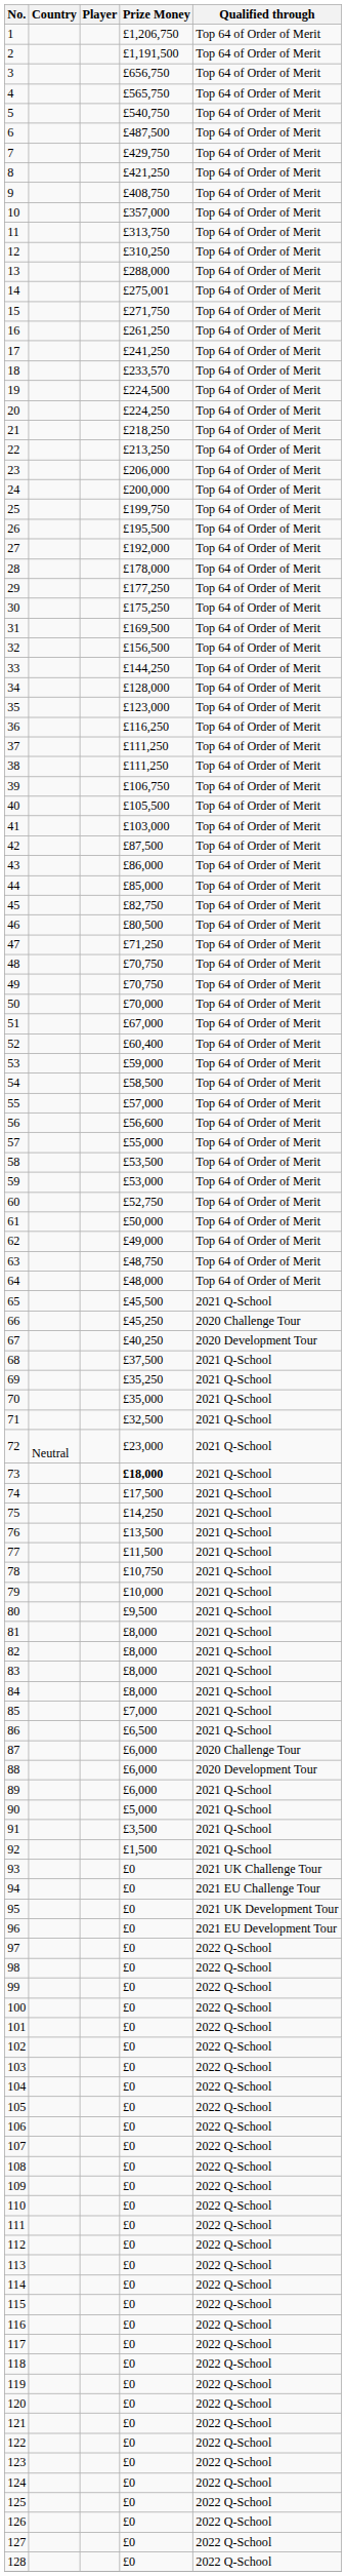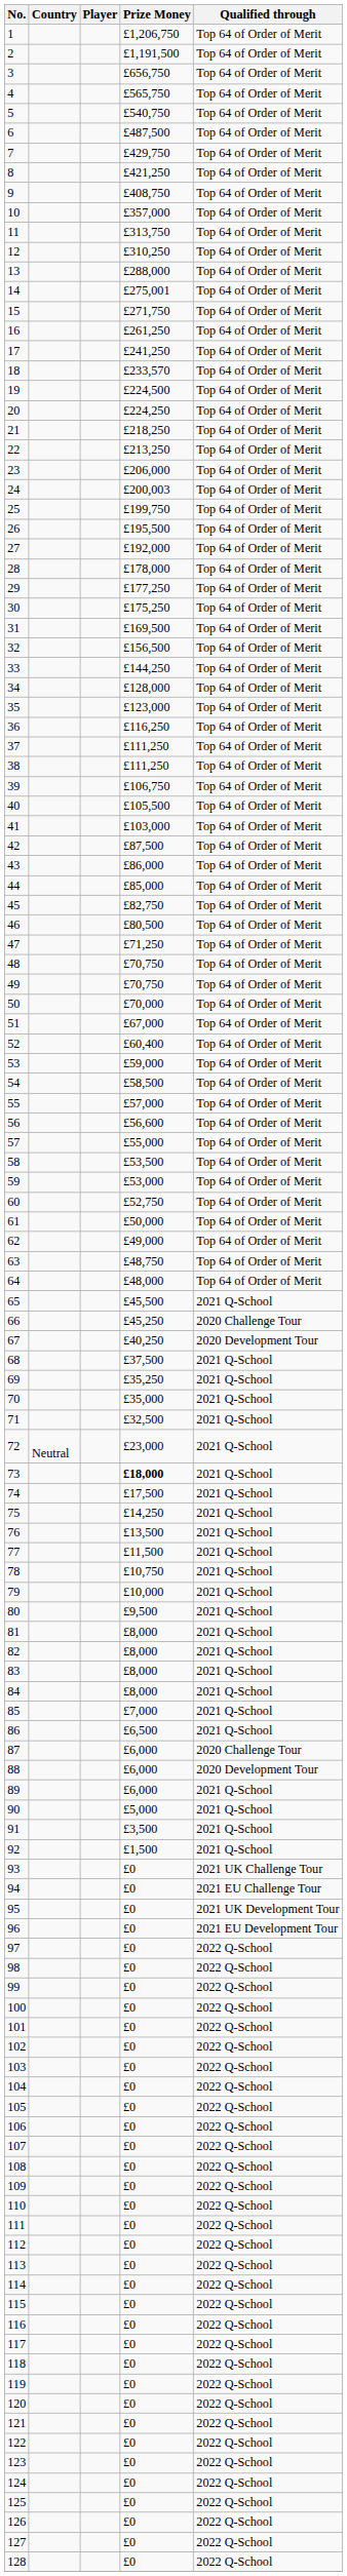 <table class="wikitable sortable">
 <tr>
 <th>No.</th>
 <th>Country</th>
 <th>Player</th>
 <th>Prize Money</th>
 <th>Qualified through</th>
 </tr>
 <tr>
 <td>1</td>
 <td align=left></td>
 <td></td>
 <td>£1,206,750</td>
 <td>Top 64 of Order of Merit</td>
 </tr>
 <tr>
 <td>2</td>
 <td align=left></td>
 <td></td>
 <td>£1,191,500</td>
 <td>Top 64 of Order of Merit</td>
 </tr>
 <tr>
 <td>3</td>
 <td align=left></td>
 <td></td>
 <td>£656,750</td>
 <td>Top 64 of Order of Merit</td>
 </tr>
 <tr>
 <td>4</td>
 <td align=left></td>
 <td></td>
 <td>£565,750</td>
 <td>Top 64 of Order of Merit</td>
 </tr>
 <tr>
 <td>5</td>
 <td align=left></td>
 <td></td>
 <td>£540,750</td>
 <td>Top 64 of Order of Merit</td>
 </tr>
 <tr>
 <td>6</td>
 <td align=left></td>
 <td></td>
 <td>£487,500</td>
 <td>Top 64 of Order of Merit</td>
 </tr>
 <tr>
 <td>7</td>
 <td align=left></td>
 <td></td>
 <td>£429,750</td>
 <td>Top 64 of Order of Merit</td>
 </tr>
 <tr>
 <td>8</td>
 <td align=left></td>
 <td></td>
 <td>£421,250</td>
 <td>Top 64 of Order of Merit</td>
 </tr>
 <tr>
 <td>9</td>
 <td align=left></td>
 <td></td>
 <td>£408,750</td>
 <td>Top 64 of Order of Merit</td>
 </tr>
 <tr>
 <td>10</td>
 <td align=left></td>
 <td></td>
 <td>£357,000</td>
 <td>Top 64 of Order of Merit</td>
 </tr>
 <tr>
 <td>11</td>
 <td align=left></td>
 <td></td>
 <td>£313,750</td>
 <td>Top 64 of Order of Merit</td>
 </tr>
 <tr>
 <td>12</td>
 <td align=left></td>
 <td></td>
 <td>£310,250</td>
 <td>Top 64 of Order of Merit</td>
 </tr>
 <tr>
 <td>13</td>
 <td align=left></td>
 <td></td>
 <td>£288,000</td>
 <td>Top 64 of Order of Merit</td>
 </tr>
 <tr>
 <td>14</td>
 <td align=left></td>
 <td></td>
 <td>£275,001</td>
 <td>Top 64 of Order of Merit</td>
 </tr>
 <tr>
 <td>15</td>
 <td align=left></td>
 <td></td>
 <td>£271,750</td>
 <td>Top 64 of Order of Merit</td>
 </tr>
 <tr>
 <td>16</td>
 <td align=left></td>
 <td></td>
 <td>£261,250</td>
 <td>Top 64 of Order of Merit</td>
 </tr>
 <tr>
 <td>17</td>
 <td align=left></td>
 <td></td>
 <td>£241,250</td>
 <td>Top 64 of Order of Merit</td>
 </tr>
 <tr>
 <td>18</td>
 <td align=left></td>
 <td></td>
 <td>£233,570</td>
 <td>Top 64 of Order of Merit</td>
 </tr>
 <tr>
 <td>19</td>
 <td align=left></td>
 <td></td>
 <td>£224,500</td>
 <td>Top 64 of Order of Merit</td>
 </tr>
 <tr>
 <td>20</td>
 <td align=left></td>
 <td></td>
 <td>£224,250</td>
 <td>Top 64 of Order of Merit</td>
 </tr>
 <tr>
 <td>21</td>
 <td align=left></td>
 <td></td>
 <td>£218,250</td>
 <td>Top 64 of Order of Merit</td>
 </tr>
 <tr>
 <td>22</td>
 <td align=left></td>
 <td></td>
 <td>£213,250</td>
 <td>Top 64 of Order of Merit</td>
 </tr>
 <tr>
 <td>23</td>
 <td align=left></td>
 <td></td>
 <td>£206,000</td>
 <td>Top 64 of Order of Merit</td>
 </tr>
 <tr>
 <td>24</td>
 <td align=left></td>
 <td></td>
-<td>£200,000</td>
+<td>£200,003</td>
 <td>Top 64 of Order of Merit</td>
 </tr>
 <tr>
 <td>25</td>
 <td align=left></td>
 <td></td>
 <td>£199,750</td>
 <td>Top 64 of Order of Merit</td>
 </tr>
 <tr>
 <td>26</td>
 <td align=left></td>
 <td></td>
 <td>£195,500</td>
 <td>Top 64 of Order of Merit</td>
 </tr>
 <tr>
 <td>27</td>
 <td align=left></td>
 <td></td>
 <td>£192,000</td>
 <td>Top 64 of Order of Merit</td>
 </tr>
 <tr>
 <td>28</td>
 <td align=left></td>
 <td></td>
 <td>£178,000</td>
 <td>Top 64 of Order of Merit</td>
 </tr>
 <tr>
 <td>29</td>
 <td align=left></td>
 <td></td>
 <td>£177,250</td>
 <td>Top 64 of Order of Merit</td>
 </tr>
 <tr>
 <td>30</td>
 <td align=left></td>
 <td></td>
 <td>£175,250</td>
 <td>Top 64 of Order of Merit</td>
 </tr>
 <tr>
 <td>31</td>
 <td align=left></td>
 <td></td>
 <td>£169,500</td>
 <td>Top 64 of Order of Merit</td>
 </tr>
 <tr>
 <td>32</td>
 <td align=left></td>
 <td></td>
 <td>£156,500</td>
 <td>Top 64 of Order of Merit</td>
 </tr>
 <tr>
 <td>33</td>
 <td align=left></td>
 <td></td>
 <td>£144,250</td>
 <td>Top 64 of Order of Merit</td>
 </tr>
 <tr>
 <td>34</td>
 <td align=left></td>
 <td></td>
 <td>£128,000</td>
 <td>Top 64 of Order of Merit</td>
 </tr>
 <tr>
 <td>35</td>
 <td align=left></td>
 <td></td>
 <td>£123,000</td>
 <td>Top 64 of Order of Merit</td>
 </tr>
 <tr>
 <td>36</td>
 <td align=left></td>
 <td></td>
 <td>£116,250</td>
 <td>Top 64 of Order of Merit</td>
 </tr>
 <tr>
 <td>37</td>
 <td align=left></td>
 <td></td>
 <td>£111,250</td>
 <td>Top 64 of Order of Merit</td>
 </tr>
 <tr>
 <td>38</td>
 <td align=left></td>
 <td></td>
 <td>£111,250</td>
 <td>Top 64 of Order of Merit</td>
 </tr>
 <tr>
 <td>39</td>
 <td align=left></td>
 <td></td>
 <td>£106,750</td>
 <td>Top 64 of Order of Merit</td>
 </tr>
 <tr>
 <td>40</td>
 <td align=left></td>
 <td></td>
 <td>£105,500</td>
 <td>Top 64 of Order of Merit</td>
 </tr>
 <tr>
 <td>41</td>
 <td align=left></td>
 <td></td>
 <td>£103,000</td>
 <td>Top 64 of Order of Merit</td>
 </tr>
 <tr>
 <td>42</td>
 <td align=left></td>
 <td></td>
 <td>£87,500</td>
 <td>Top 64 of Order of Merit</td>
 </tr>
 <tr>
 <td>43</td>
 <td align=left></td>
 <td></td>
 <td>£86,000</td>
 <td>Top 64 of Order of Merit</td>
 </tr>
 <tr>
 <td>44</td>
 <td align=left></td>
 <td></td>
 <td>£85,000</td>
 <td>Top 64 of Order of Merit</td>
 </tr>
 <tr>
 <td>45</td>
 <td align=left></td>
 <td></td>
 <td>£82,750</td>
 <td>Top 64 of Order of Merit</td>
 </tr>
 <tr>
 <td>46</td>
 <td align=left></td>
 <td></td>
 <td>£80,500</td>
 <td>Top 64 of Order of Merit</td>
 </tr>
 <tr>
 <td>47</td>
 <td align=left></td>
 <td></td>
 <td>£71,250</td>
 <td>Top 64 of Order of Merit</td>
 </tr>
 <tr>
 <td>48</td>
 <td align=left></td>
 <td></td>
 <td>£70,750</td>
 <td>Top 64 of Order of Merit</td>
 </tr>
 <tr>
 <td>49</td>
 <td align=left></td>
 <td></td>
 <td>£70,750</td>
 <td>Top 64 of Order of Merit</td>
 </tr>
 <tr>
 <td>50</td>
 <td align=left></td>
 <td></td>
 <td>£70,000</td>
 <td>Top 64 of Order of Merit</td>
 </tr>
 <tr>
 <td>51</td>
 <td align=left></td>
 <td></td>
 <td>£67,000</td>
 <td>Top 64 of Order of Merit</td>
 </tr>
 <tr>
 <td>52</td>
 <td align=left></td>
 <td></td>
 <td>£60,400</td>
 <td>Top 64 of Order of Merit</td>
 </tr>
 <tr>
 <td>53</td>
 <td align=left></td>
 <td></td>
 <td>£59,000</td>
 <td>Top 64 of Order of Merit</td>
 </tr>
 <tr>
 <td>54</td>
 <td align=left></td>
 <td></td>
 <td>£58,500</td>
 <td>Top 64 of Order of Merit</td>
 </tr>
 <tr>
 <td>55</td>
 <td align=left></td>
 <td></td>
 <td>£57,000</td>
 <td>Top 64 of Order of Merit</td>
 </tr>
 <tr>
 <td>56</td>
 <td align=left></td>
 <td></td>
 <td>£56,600</td>
 <td>Top 64 of Order of Merit</td>
 </tr>
 <tr>
 <td>57</td>
 <td align=left></td>
 <td></td>
 <td>£55,000</td>
 <td>Top 64 of Order of Merit</td>
 </tr>
 <tr>
 <td>58</td>
 <td align=left></td>
 <td></td>
 <td>£53,500</td>
 <td>Top 64 of Order of Merit</td>
 </tr>
 <tr>
 <td>59</td>
 <td align=left></td>
 <td></td>
 <td>£53,000</td>
 <td>Top 64 of Order of Merit</td>
 </tr>
 <tr>
 <td>60</td>
 <td align=left></td>
 <td></td>
 <td>£52,750</td>
 <td>Top 64 of Order of Merit</td>
 </tr>
 <tr>
 <td>61</td>
 <td align=left></td>
 <td></td>
 <td>£50,000</td>
 <td>Top 64 of Order of Merit</td>
 </tr>
 <tr>
 <td>62</td>
 <td align=left></td>
 <td></td>
 <td>£49,000</td>
 <td>Top 64 of Order of Merit</td>
 </tr>
 <tr>
 <td>63</td>
 <td align=left></td>
 <td></td>
 <td>£48,750</td>
 <td>Top 64 of Order of Merit</td>
 </tr>
 <tr>
 <td>64</td>
 <td align=left></td>
 <td></td>
 <td>£48,000</td>
 <td>Top 64 of Order of Merit</td>
 </tr>
 <tr>
 <td>65</td>
 <td align=left></td>
 <td></td>
 <td>£45,500</td>
 <td>2021 Q-School</td>
 </tr>
 <tr>
 <td>66</td>
 <td align=left></td>
 <td></td>
 <td>£45,250</td>
 <td>2020 Challenge Tour</td>
 </tr>
 <tr>
 <td>67</td>
 <td align=left></td>
 <td></td>
 <td>£40,250</td>
 <td>2020 Development Tour</td>
 </tr>
 <tr>
 <td>68</td>
 <td align=left></td>
 <td></td>
 <td>£37,500</td>
 <td>2021 Q-School</td>
 </tr>
 <tr>
 <td>69</td>
 <td align=left></td>
 <td></td>
 <td>£35,250</td>
 <td>2021 Q-School</td>
 </tr>
 <tr>
 <td>70</td>
 <td align=left></td>
 <td></td>
 <td>£35,000</td>
 <td>2021 Q-School</td>
 </tr>
 <tr>
 <td>71</td>
 <td align=left></td>
 <td></td>
 <td>£32,500</td>
 <td>2021 Q-School</td>
 </tr>
 <tr>
 <td>72</td>
 <td align=left><br> Neutral</td>
 <td></td>
 <td>£23,000</td>
 <td>2021 Q-School</td>
 </tr>
 <tr>
 <td>73</td>
 <td align=left></td>
 <td></td>
 <td><strong>£18,000</strong></td>
 <td>2021 Q-School</td>
 </tr>
 <tr>
 <td>74</td>
 <td align=left></td>
 <td></td>
 <td>£17,500</td>
 <td>2021 Q-School</td>
 </tr>
 <tr>
 <td>75</td>
 <td align=left></td>
 <td></td>
 <td>£14,250</td>
 <td>2021 Q-School</td>
 </tr>
 <tr>
 <td>76</td>
 <td align=left></td>
 <td></td>
 <td>£13,500</td>
 <td>2021 Q-School</td>
 </tr>
 <tr>
 <td>77</td>
 <td align=left></td>
 <td></td>
 <td>£11,500</td>
 <td>2021 Q-School</td>
 </tr>
 <tr>
 <td>78</td>
 <td align=left></td>
 <td></td>
 <td>£10,750</td>
 <td>2021 Q-School</td>
 </tr>
 <tr>
 <td>79</td>
 <td align=left></td>
 <td></td>
 <td>£10,000</td>
 <td>2021 Q-School</td>
 </tr>
 <tr>
 <td>80</td>
 <td align=left></td>
 <td></td>
 <td>£9,500</td>
 <td>2021 Q-School</td>
 </tr>
 <tr>
 <td>81</td>
 <td align=left></td>
 <td></td>
 <td>£8,000</td>
 <td>2021 Q-School</td>
 </tr>
 <tr>
 <td>82</td>
 <td align=left></td>
 <td></td>
 <td>£8,000</td>
 <td>2021 Q-School</td>
 </tr>
 <tr>
 <td>83</td>
 <td align=left></td>
 <td></td>
 <td>£8,000</td>
 <td>2021 Q-School</td>
 </tr>
 <tr>
 <td>84</td>
 <td align=left></td>
 <td></td>
 <td>£8,000</td>
 <td>2021 Q-School</td>
 </tr>
 <tr>
 <td>85</td>
 <td align=left></td>
 <td></td>
 <td>£7,000</td>
 <td>2021 Q-School</td>
 </tr>
 <tr>
 <td>86</td>
 <td align=left></td>
 <td></td>
 <td>£6,500</td>
 <td>2021 Q-School</td>
 </tr>
 <tr>
 <td>87</td>
 <td align=left></td>
 <td></td>
 <td>£6,000</td>
 <td>2020 Challenge Tour</td>
 </tr>
 <tr>
 <td>88</td>
 <td align=left></td>
 <td></td>
 <td>£6,000</td>
 <td>2020 Development Tour</td>
 </tr>
 <tr>
 <td>89</td>
 <td align=left></td>
 <td></td>
 <td>£6,000</td>
 <td>2021 Q-School</td>
 </tr>
 <tr>
 <td>90</td>
 <td align=left></td>
 <td></td>
 <td>£5,000</td>
 <td>2021 Q-School</td>
 </tr>
 <tr>
 <td>91</td>
 <td align=left></td>
 <td></td>
 <td>£3,500</td>
 <td>2021 Q-School</td>
 </tr>
 <tr>
 <td>92</td>
 <td align=left></td>
 <td></td>
 <td>£1,500</td>
 <td>2021 Q-School</td>
 </tr>
 <tr>
 <td>93</td>
 <td align=left></td>
 <td></td>
 <td>£0</td>
 <td>2021 UK Challenge Tour</td>
 </tr>
 <tr>
 <td>94</td>
 <td align=left></td>
 <td></td>
 <td>£0</td>
 <td>2021 EU Challenge Tour</td>
 </tr>
 <tr>
 <td>95</td>
 <td align=left></td>
 <td></td>
 <td>£0</td>
 <td>2021 UK Development Tour</td>
 </tr>
 <tr>
 <td>96</td>
 <td align=left></td>
 <td></td>
 <td>£0</td>
 <td>2021 EU Development Tour</td>
 </tr>
 <tr>
 <td>97</td>
 <td align=left></td>
 <td></td>
 <td>£0</td>
 <td>2022 Q-School</td>
 </tr>
 <tr>
 <td>98</td>
 <td align=left></td>
 <td></td>
 <td>£0</td>
 <td>2022 Q-School</td>
 </tr>
 <tr>
 <td>99</td>
 <td align=left></td>
 <td></td>
 <td>£0</td>
 <td>2022 Q-School</td>
 </tr>
 <tr>
 <td>100</td>
 <td align=left></td>
 <td></td>
 <td>£0</td>
 <td>2022 Q-School</td>
 </tr>
 <tr>
 <td>101</td>
 <td align=left></td>
 <td></td>
 <td>£0</td>
 <td>2022 Q-School</td>
 </tr>
 <tr>
 <td>102</td>
 <td align=left></td>
 <td></td>
 <td>£0</td>
 <td>2022 Q-School</td>
 </tr>
 <tr>
 <td>103</td>
 <td align=left></td>
 <td> </td>
 <td>£0</td>
 <td>2022 Q-School</td>
 </tr>
 <tr>
 <td>104</td>
 <td align=left></td>
 <td></td>
 <td>£0</td>
 <td>2022 Q-School</td>
 </tr>
 <tr>
 <td>105</td>
 <td align=left></td>
 <td> </td>
 <td>£0</td>
 <td>2022 Q-School</td>
 </tr>
 <tr>
 <td>106</td>
 <td align=left></td>
 <td> </td>
 <td>£0</td>
 <td>2022 Q-School</td>
 </tr>
 <tr>
 <td>107</td>
 <td align=left></td>
 <td> </td>
 <td>£0</td>
 <td>2022 Q-School</td>
 </tr>
 <tr>
 <td>108</td>
 <td align=left></td>
 <td></td>
 <td>£0</td>
 <td>2022 Q-School</td>
 </tr>
 <tr>
 <td>109</td>
 <td align=left></td>
 <td></td>
 <td>£0</td>
 <td>2022 Q-School</td>
 </tr>
 <tr>
 <td>110</td>
 <td align=left></td>
 <td></td>
 <td>£0</td>
 <td>2022 Q-School</td>
 </tr>
 <tr>
 <td>111</td>
 <td align=left></td>
 <td></td>
 <td>£0</td>
 <td>2022 Q-School</td>
 </tr>
 <tr>
 <td>112</td>
 <td align=left></td>
 <td></td>
 <td>£0</td>
 <td>2022 Q-School</td>
 </tr>
 <tr>
 <td>113</td>
 <td align=left></td>
 <td></td>
 <td>£0</td>
 <td>2022 Q-School</td>
 </tr>
 <tr>
 <td>114</td>
 <td align=left></td>
 <td></td>
 <td>£0</td>
 <td>2022 Q-School</td>
 </tr>
 <tr>
 <td>115</td>
 <td align=left></td>
 <td></td>
 <td>£0</td>
 <td>2022 Q-School</td>
 </tr>
 <tr>
 <td>116</td>
 <td align=left></td>
 <td></td>
 <td>£0</td>
 <td>2022 Q-School</td>
 </tr>
 <tr>
 <td>117</td>
 <td align=left></td>
 <td></td>
 <td>£0</td>
 <td>2022 Q-School</td>
 </tr>
 <tr>
 <td>118</td>
 <td align=left></td>
 <td></td>
 <td>£0</td>
 <td>2022 Q-School</td>
 </tr>
 <tr>
 <td>119</td>
 <td align=left></td>
 <td></td>
 <td>£0</td>
 <td>2022 Q-School</td>
 </tr>
 <tr>
 <td>120</td>
 <td align=left></td>
 <td></td>
 <td>£0</td>
 <td>2022 Q-School</td>
 </tr>
 <tr>
 <td>121</td>
 <td align=left></td>
 <td></td>
 <td>£0</td>
 <td>2022 Q-School</td>
 </tr>
 <tr>
 <td>122</td>
 <td align=left></td>
 <td></td>
 <td>£0</td>
 <td>2022 Q-School</td>
 </tr>
 <tr>
 <td>123</td>
 <td align=left></td>
 <td></td>
 <td>£0</td>
 <td>2022 Q-School</td>
 </tr>
 <tr>
 <td>124</td>
 <td align=left></td>
 <td></td>
 <td>£0</td>
 <td>2022 Q-School</td>
 </tr>
 <tr>
 <td>125</td>
 <td align=left></td>
 <td></td>
 <td>£0</td>
 <td>2022 Q-School</td>
 </tr>
 <tr>
 <td>126</td>
 <td align=left></td>
 <td></td>
 <td>£0</td>
 <td>2022 Q-School</td>
 </tr>
 <tr>
 <td>127</td>
 <td align=left></td>
 <td></td>
 <td>£0</td>
 <td>2022 Q-School</td>
 </tr>
 <tr>
 <td>128</td>
 <td align=left></td>
 <td></td>
 <td>£0</td>
 <td>2022 Q-School</td>
 </tr>
 <tr>
 </tr>
 </table>
